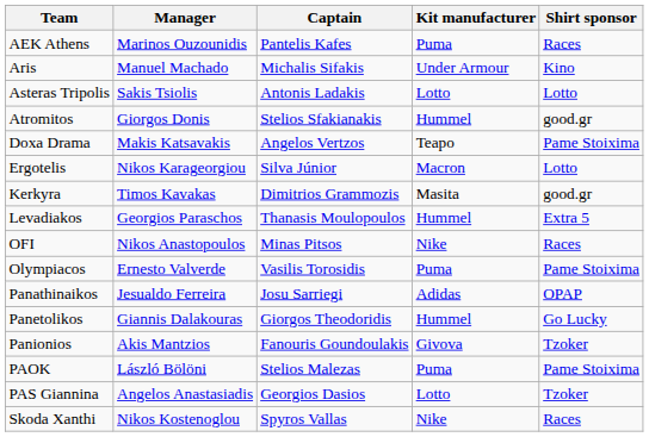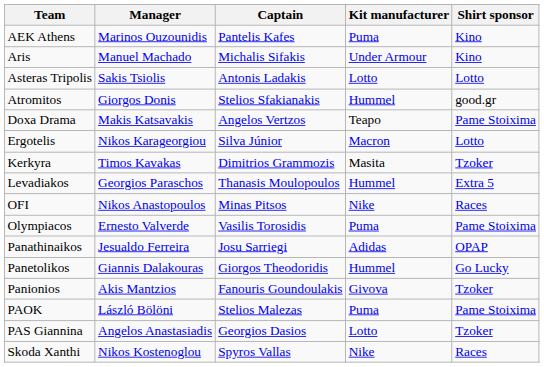 <table class="wikitable sortable">
 <tr>
 <th>Team</th>
 <th>Manager</th>
 <th>Captain</th>
 <th>Kit manufacturer</th>
 <th>Shirt sponsor</th>
 </tr>
 <tr>
 <td>AEK Athens</td>
 <td> <a href='#'>Marinos Ouzounidis</a></td>
 <td> <a href='#'>Pantelis Kafes</a></td>
 <td><a href='#'>Puma</a></td>
-<td><a href='#'>Races</a></td>
+<td><a href='#'>Κino</a></td>
 </tr>
 <tr>
 <td>Aris</td>
 <td> <a href='#'>Manuel Machado</a></td>
 <td> <a href='#'>Michalis Sifakis</a></td>
 <td><a href='#'>Under Armour</a></td>
 <td><a href='#'>Κino</a></td>
 </tr>
 <tr>
 <td>Asteras Tripolis</td>
 <td> <a href='#'>Sakis Tsiolis</a></td>
 <td> <a href='#'>Antonis Ladakis</a></td>
 <td><a href='#'>Lotto</a></td>
 <td><a href='#'>Lotto</a></td>
 </tr>
 <tr>
 <td>Atromitos</td>
 <td> <a href='#'>Giorgos Donis</a></td>
 <td> <a href='#'>Stelios Sfakianakis</a></td>
 <td><a href='#'>Hummel</a></td>
 <td>good.gr</td>
 </tr>
 <tr>
 <td>Doxa Drama</td>
 <td> <a href='#'>Makis Katsavakis</a></td>
 <td> <a href='#'>Angelos Vertzos</a></td>
 <td>Teapo</td>
 <td><a href='#'>Pame Stoixima</a></td>
 </tr>
 <tr>
 <td>Ergotelis</td>
 <td> <a href='#'>Nikos Karageorgiou</a></td>
 <td> <a href='#'>Silva Júnior</a></td>
 <td><a href='#'>Macron</a></td>
 <td><a href='#'>Lotto</a></td>
 </tr>
 <tr>
 <td>Kerkyra</td>
 <td> <a href='#'>Timos Kavakas</a></td>
 <td> <a href='#'>Dimitrios Grammozis</a></td>
 <td>Masita</td>
-<td>good.gr</td>
+<td><a href='#'>Tzoker</a></td>
 </tr>
 <tr>
 <td>Levadiakos</td>
 <td> <a href='#'>Georgios Paraschos</a></td>
 <td> <a href='#'>Thanasis Moulopoulos</a></td>
 <td><a href='#'>Hummel</a></td>
 <td><a href='#'>Extra 5</a></td>
 </tr>
 <tr>
 <td>OFI</td>
 <td> <a href='#'>Nikos Anastopoulos</a></td>
 <td> <a href='#'>Minas Pitsos</a></td>
 <td><a href='#'>Nike</a></td>
 <td><a href='#'>Races</a></td>
 </tr>
 <tr>
 <td>Olympiacos</td>
 <td> <a href='#'>Ernesto Valverde</a></td>
 <td> <a href='#'>Vasilis Torosidis</a></td>
 <td><a href='#'>Puma</a></td>
 <td><a href='#'>Pame Stoixima</a></td>
 </tr>
 <tr>
 <td>Panathinaikos</td>
 <td> <a href='#'>Jesualdo Ferreira</a></td>
 <td> <a href='#'>Josu Sarriegi</a></td>
 <td><a href='#'>Adidas</a></td>
 <td><a href='#'>OPAP</a></td>
 </tr>
 <tr>
 <td>Panetolikos</td>
 <td> <a href='#'>Giannis Dalakouras</a></td>
 <td> <a href='#'>Giorgos Theodoridis</a></td>
 <td><a href='#'>Hummel</a></td>
 <td><a href='#'>Go Lucky</a></td>
 </tr>
 <tr>
 <td>Panionios</td>
 <td> <a href='#'>Akis Mantzios</a></td>
 <td> <a href='#'>Fanouris Goundoulakis</a></td>
 <td><a href='#'>Givova</a></td>
 <td><a href='#'>Tzoker</a></td>
 </tr>
 <tr>
 <td>PAOK</td>
 <td> <a href='#'>László Bölöni</a></td>
 <td> <a href='#'>Stelios Malezas</a></td>
 <td><a href='#'>Puma</a></td>
 <td><a href='#'>Pame Stoixima</a></td>
 </tr>
 <tr>
 <td>PAS Giannina</td>
 <td> <a href='#'>Angelos Anastasiadis</a></td>
 <td> <a href='#'>Georgios Dasios</a></td>
 <td><a href='#'>Lotto</a></td>
 <td><a href='#'>Tzoker</a></td>
 </tr>
 <tr>
 <td>Skoda Xanthi</td>
 <td> <a href='#'>Nikos Kostenoglou</a></td>
 <td> <a href='#'>Spyros Vallas</a></td>
 <td><a href='#'>Nike</a></td>
 <td><a href='#'>Races</a></td>
 </tr>
 </table>
